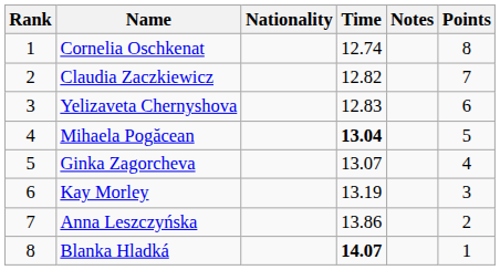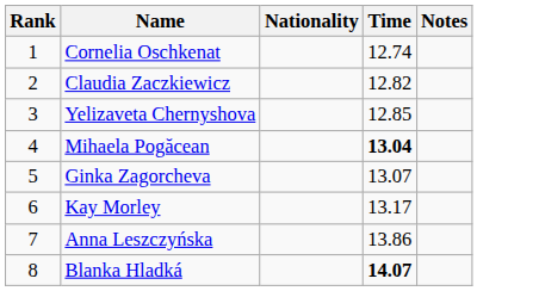 <table class="wikitable sortable" style="text-align:center">
 <tr>
 <th>Rank</th>
 <th>Name</th>
 <th>Nationality</th>
 <th>Time</th>
 <th>Notes</th>
-<th>Points</th>
 </tr>
 <tr>
 <td>1</td>
 <td align=left><a href='#'>Cornelia Oschkenat</a></td>
 <td align=left></td>
 <td>12.74</td>
 <td></td>
-<td>8</td>
 </tr>
 <tr>
 <td>2</td>
 <td align=left><a href='#'>Claudia Zaczkiewicz</a></td>
 <td align=left></td>
 <td>12.82</td>
 <td></td>
-<td>7</td>
 </tr>
 <tr>
 <td>3</td>
 <td align=left><a href='#'>Yelizaveta Chernyshova</a></td>
 <td align=left></td>
-<td>12.83</td>
+<td>12.85</td>
 <td></td>
-<td>6</td>
 </tr>
 <tr>
 <td>4</td>
 <td align=left><a href='#'>Mihaela Pogăcean</a></td>
 <td align=left></td>
 <td><strong>13.04</strong></td>
 <td></td>
-<td>5</td>
 </tr>
 <tr>
 <td>5</td>
 <td align=left><a href='#'>Ginka Zagorcheva</a></td>
 <td align=left></td>
 <td>13.07</td>
 <td></td>
-<td>4</td>
 </tr>
 <tr>
 <td>6</td>
 <td align=left><a href='#'>Kay Morley</a></td>
 <td align=left></td>
-<td>13.19</td>
+<td>13.17</td>
 <td></td>
-<td>3</td>
 </tr>
 <tr>
 <td>7</td>
 <td align=left><a href='#'>Anna Leszczyńska</a></td>
 <td align=left></td>
 <td>13.86</td>
 <td></td>
-<td>2</td>
 </tr>
 <tr>
 <td>8</td>
 <td align=left><a href='#'>Blanka Hladká</a></td>
 <td align=left></td>
 <td><strong>14.07</strong></td>
 <td></td>
-<td>1</td>
 </tr>
 </table>
